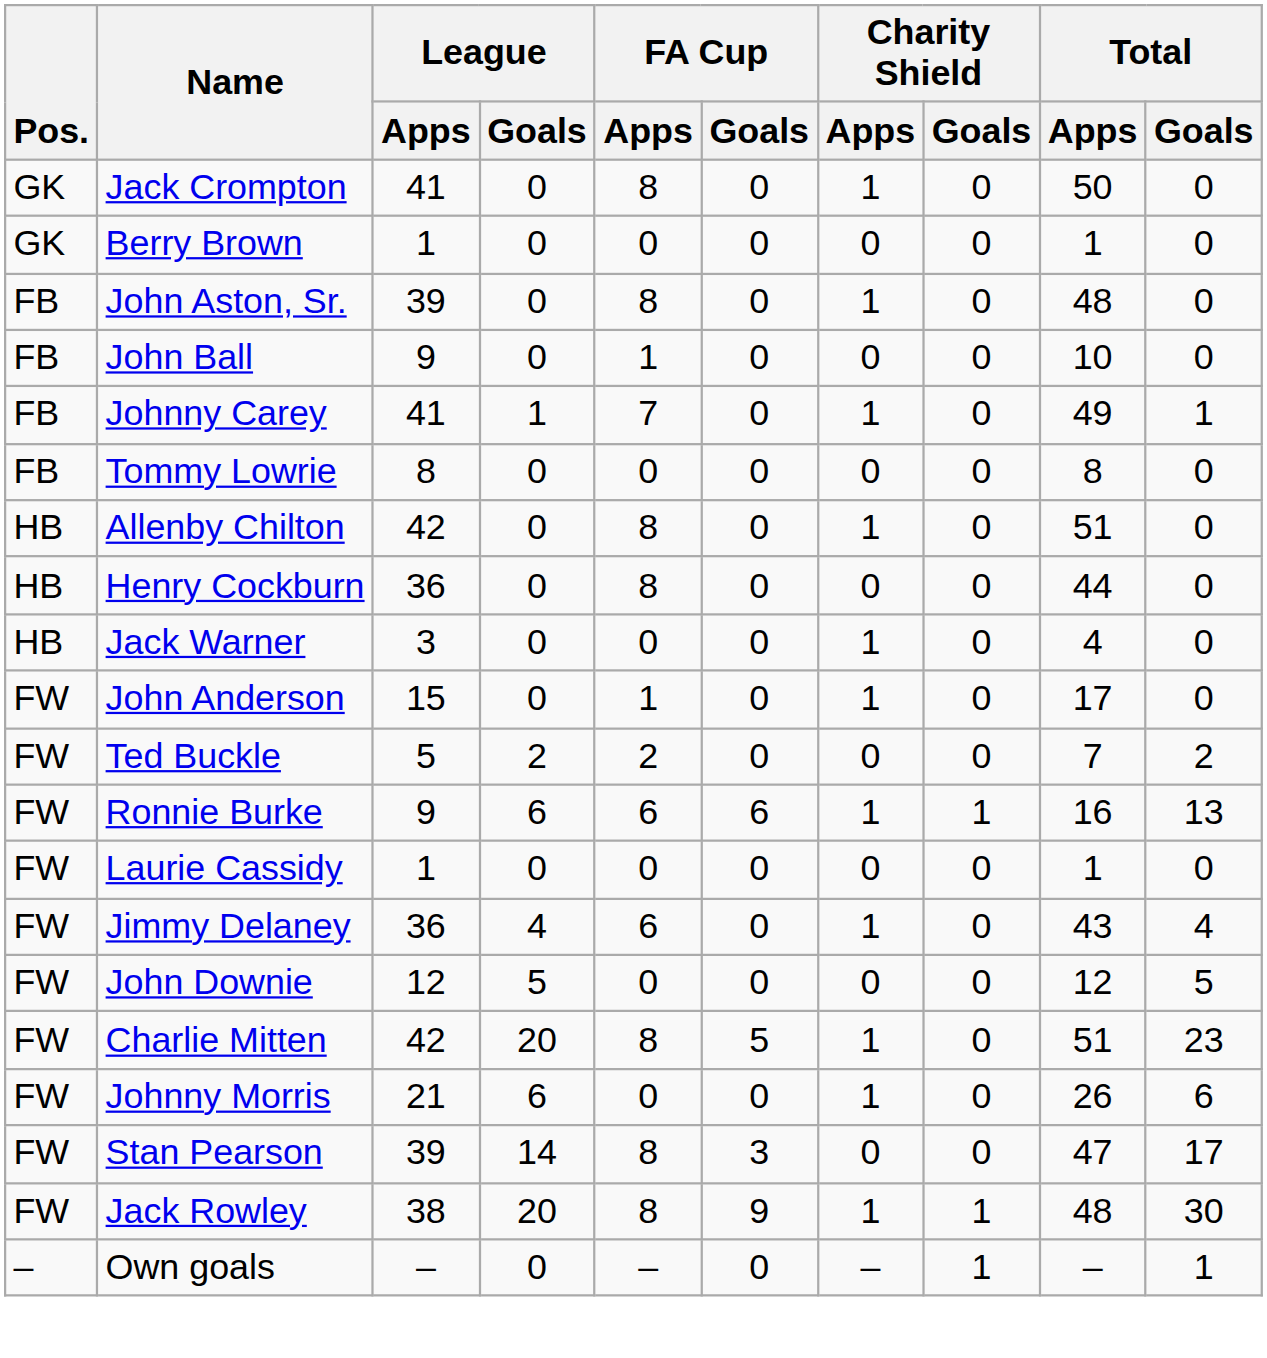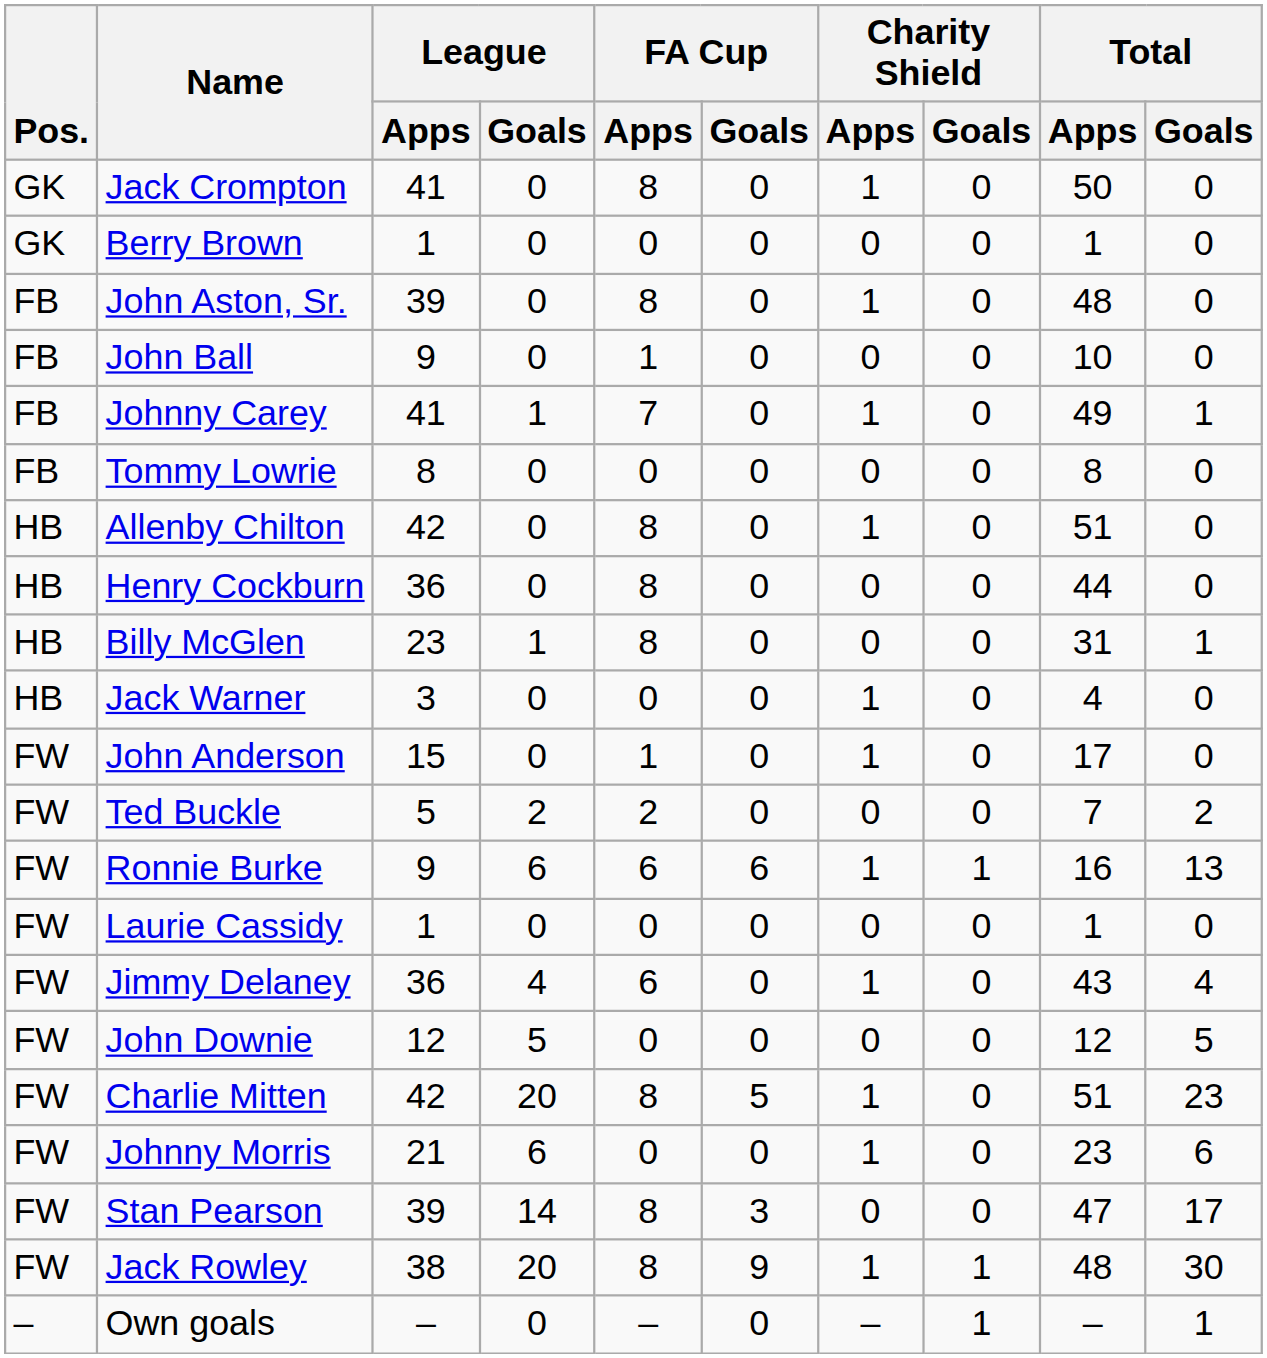 <table class="wikitable" style="text-align:center">
 <tr>
 <th rowspan="2" valign="bottom">Pos.</th>
 <th rowspan="2">Name</th>
 <th colspan="2" width="85">League</th>
 <th colspan="2" width="85">FA Cup</th>
 <th colspan="2" width="85">Charity Shield</th>
 <th colspan="2" width="85">Total</th>
 </tr>
 <tr>
 <th>Apps</th>
 <th>Goals</th>
 <th>Apps</th>
 <th>Goals</th>
 <th>Apps</th>
 <th>Goals</th>
 <th>Apps</th>
 <th>Goals</th>
 </tr>
 <tr>
 <td align="left">GK</td>
 <td align="left"> <a href='#'>Jack Crompton</a></td>
 <td>41</td>
 <td>0</td>
 <td>8</td>
 <td>0</td>
 <td>1</td>
 <td>0</td>
 <td>50</td>
 <td>0</td>
 </tr>
 <tr>
 <td align="left">GK</td>
 <td align="left"> <a href='#'>Berry Brown</a></td>
 <td>1</td>
 <td>0</td>
 <td>0</td>
 <td>0</td>
 <td>0</td>
 <td>0</td>
 <td>1</td>
 <td>0</td>
 </tr>
 <tr>
 <td align="left">FB</td>
 <td align="left"> <a href='#'>John Aston, Sr.</a></td>
 <td>39</td>
 <td>0</td>
 <td>8</td>
 <td>0</td>
 <td>1</td>
 <td>0</td>
 <td>48</td>
 <td>0</td>
 </tr>
 <tr>
 <td align="left">FB</td>
 <td align="left"> <a href='#'>John Ball</a></td>
 <td>9</td>
 <td>0</td>
 <td>1</td>
 <td>0</td>
 <td>0</td>
 <td>0</td>
 <td>10</td>
 <td>0</td>
 </tr>
 <tr>
 <td align="left">FB</td>
 <td align="left"> <a href='#'>Johnny Carey</a></td>
 <td>41</td>
 <td>1</td>
 <td>7</td>
 <td>0</td>
 <td>1</td>
 <td>0</td>
 <td>49</td>
 <td>1</td>
 </tr>
 <tr>
 <td align="left">FB</td>
 <td align="left"> <a href='#'>Tommy Lowrie</a></td>
 <td>8</td>
 <td>0</td>
 <td>0</td>
 <td>0</td>
 <td>0</td>
 <td>0</td>
 <td>8</td>
 <td>0</td>
 </tr>
 <tr>
 <td align="left">HB</td>
 <td align="left"> <a href='#'>Allenby Chilton</a></td>
 <td>42</td>
 <td>0</td>
 <td>8</td>
 <td>0</td>
 <td>1</td>
 <td>0</td>
 <td>51</td>
 <td>0</td>
 </tr>
 <tr>
 <td align="left">HB</td>
 <td align="left"> <a href='#'>Henry Cockburn</a></td>
 <td>36</td>
 <td>0</td>
 <td>8</td>
 <td>0</td>
 <td>0</td>
 <td>0</td>
 <td>44</td>
 <td>0</td>
 </tr>
 <tr>
 <td align="left">HB</td>
+<td align="left"> <a href='#'>Billy McGlen</a></td>
+<td>23</td>
+<td>1</td>
+<td>8</td>
+<td>0</td>
+<td>0</td>
+<td>0</td>
+<td>31</td>
+<td>1</td>
+</tr>
+<tr>
+<td align="left">HB</td>
 <td align="left"> <a href='#'>Jack Warner</a></td>
 <td>3</td>
 <td>0</td>
 <td>0</td>
 <td>0</td>
 <td>1</td>
 <td>0</td>
 <td>4</td>
 <td>0</td>
 </tr>
 <tr>
 <td align="left">FW</td>
 <td align="left"> <a href='#'>John Anderson</a></td>
 <td>15</td>
 <td>0</td>
 <td>1</td>
 <td>0</td>
 <td>1</td>
 <td>0</td>
 <td>17</td>
 <td>0</td>
 </tr>
 <tr>
 <td align="left">FW</td>
 <td align="left"> <a href='#'>Ted Buckle</a></td>
 <td>5</td>
 <td>2</td>
 <td>2</td>
 <td>0</td>
 <td>0</td>
 <td>0</td>
 <td>7</td>
 <td>2</td>
 </tr>
 <tr>
 <td align="left">FW</td>
 <td align="left"> <a href='#'>Ronnie Burke</a></td>
 <td>9</td>
 <td>6</td>
 <td>6</td>
 <td>6</td>
 <td>1</td>
 <td>1</td>
 <td>16</td>
 <td>13</td>
 </tr>
 <tr>
 <td align="left">FW</td>
 <td align="left"> <a href='#'>Laurie Cassidy</a></td>
 <td>1</td>
 <td>0</td>
 <td>0</td>
 <td>0</td>
 <td>0</td>
 <td>0</td>
 <td>1</td>
 <td>0</td>
 </tr>
 <tr>
 <td align="left">FW</td>
 <td align="left"> <a href='#'>Jimmy Delaney</a></td>
 <td>36</td>
 <td>4</td>
 <td>6</td>
 <td>0</td>
 <td>1</td>
 <td>0</td>
 <td>43</td>
 <td>4</td>
 </tr>
 <tr>
 <td align="left">FW</td>
 <td align="left"> <a href='#'>John Downie</a></td>
 <td>12</td>
 <td>5</td>
 <td>0</td>
 <td>0</td>
 <td>0</td>
 <td>0</td>
 <td>12</td>
 <td>5</td>
 </tr>
 <tr>
 <td align="left">FW</td>
 <td align="left"> <a href='#'>Charlie Mitten</a></td>
 <td>42</td>
 <td>20</td>
 <td>8</td>
 <td>5</td>
 <td>1</td>
 <td>0</td>
 <td>51</td>
 <td>23</td>
 </tr>
 <tr>
 <td align="left">FW</td>
 <td align="left"> <a href='#'>Johnny Morris</a></td>
 <td>21</td>
 <td>6</td>
 <td>0</td>
 <td>0</td>
 <td>1</td>
 <td>0</td>
-<td>26</td>
+<td>23</td>
 <td>6</td>
 </tr>
 <tr>
 <td align="left">FW</td>
 <td align="left"> <a href='#'>Stan Pearson</a></td>
 <td>39</td>
 <td>14</td>
 <td>8</td>
 <td>3</td>
 <td>0</td>
 <td>0</td>
 <td>47</td>
 <td>17</td>
 </tr>
 <tr>
 <td align="left">FW</td>
 <td align="left"> <a href='#'>Jack Rowley</a></td>
 <td>38</td>
 <td>20</td>
 <td>8</td>
 <td>9</td>
 <td>1</td>
 <td>1</td>
 <td>48</td>
 <td>30</td>
 </tr>
 <tr>
 <td align="left">–</td>
 <td align="left">Own goals</td>
 <td>–</td>
 <td>0</td>
 <td>–</td>
 <td>0</td>
 <td>–</td>
 <td>1</td>
 <td>–</td>
 <td>1</td>
 </tr>
 </table>
